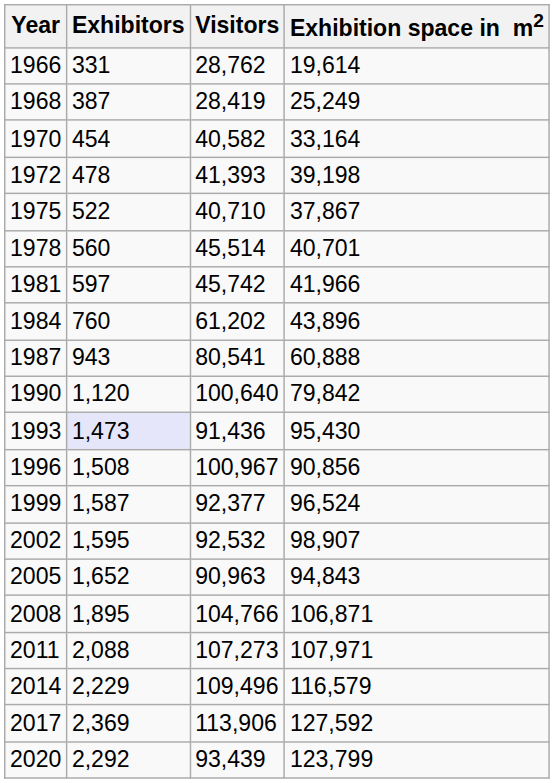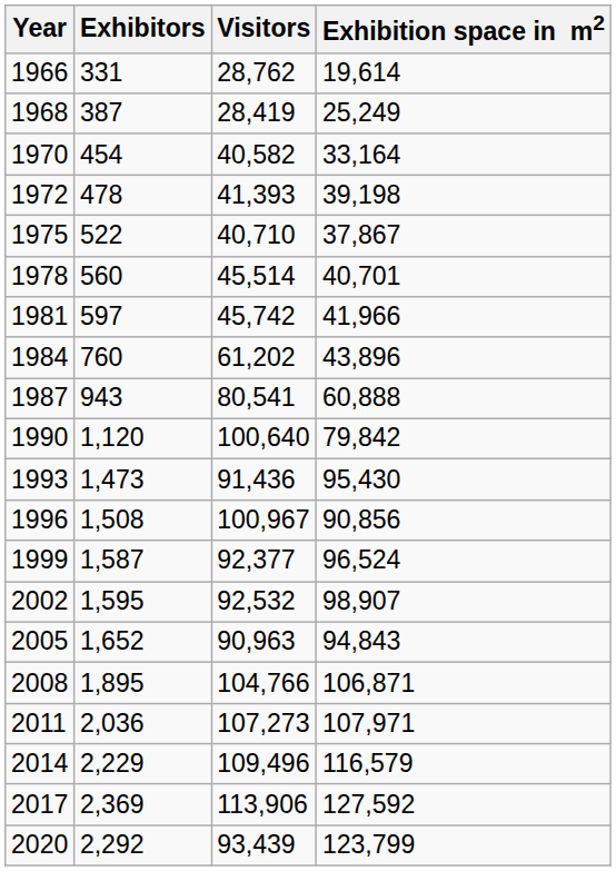 <table class="wikitable">
 <tr>
 <th>Year</th>
 <th>Exhibitors</th>
 <th>Visitors</th>
 <th>Exhibition space in  m<sup>2</sup></th>
 </tr>
 <tr>
 <td>1966</td>
 <td>331</td>
 <td>28,762</td>
 <td>19,614</td>
 </tr>
 <tr>
 <td>1968</td>
 <td>387</td>
 <td>28,419</td>
 <td>25,249</td>
 </tr>
 <tr>
 <td>1970</td>
 <td>454</td>
 <td>40,582</td>
 <td>33,164</td>
 </tr>
 <tr>
 <td>1972</td>
 <td>478</td>
 <td>41,393</td>
 <td>39,198</td>
 </tr>
 <tr>
 <td>1975</td>
 <td>522</td>
 <td>40,710</td>
 <td>37,867</td>
 </tr>
 <tr>
 <td>1978</td>
 <td>560</td>
 <td>45,514</td>
 <td>40,701</td>
 </tr>
 <tr>
 <td>1981</td>
 <td>597</td>
 <td>45,742</td>
 <td>41,966</td>
 </tr>
 <tr>
 <td>1984</td>
 <td>760</td>
 <td>61,202</td>
 <td>43,896</td>
 </tr>
 <tr>
 <td>1987</td>
 <td>943</td>
 <td>80,541</td>
 <td>60,888</td>
 </tr>
 <tr>
 <td>1990</td>
 <td>1,120</td>
 <td>100,640</td>
 <td>79,842</td>
 </tr>
 <tr>
 <td>1993</td>
-<td style="background: lavender;">1,473</td>
+<td>1,473</td>
 <td>91,436</td>
 <td>95,430</td>
 </tr>
 <tr>
 <td>1996</td>
 <td>1,508</td>
 <td>100,967</td>
 <td>90,856</td>
 </tr>
 <tr>
 <td>1999</td>
 <td>1,587</td>
 <td>92,377</td>
 <td>96,524</td>
 </tr>
 <tr>
 <td>2002</td>
 <td>1,595</td>
 <td>92,532</td>
 <td>98,907</td>
 </tr>
 <tr>
 <td>2005</td>
 <td>1,652</td>
 <td>90,963</td>
 <td>94,843</td>
 </tr>
 <tr>
 <td>2008</td>
 <td>1,895</td>
 <td>104,766</td>
 <td>106,871</td>
 </tr>
 <tr>
 <td>2011</td>
-<td>2,088</td>
+<td>2,036</td>
 <td>107,273</td>
 <td>107,971</td>
 </tr>
 <tr>
 <td>2014</td>
 <td>2,229</td>
 <td>109,496</td>
 <td>116,579</td>
 </tr>
 <tr>
 <td>2017</td>
 <td>2,369</td>
 <td>113,906</td>
 <td>127,592</td>
 </tr>
 <tr>
 <td>2020</td>
 <td>2,292</td>
 <td>93,439</td>
 <td>123,799</td>
 </tr>
 </table>
